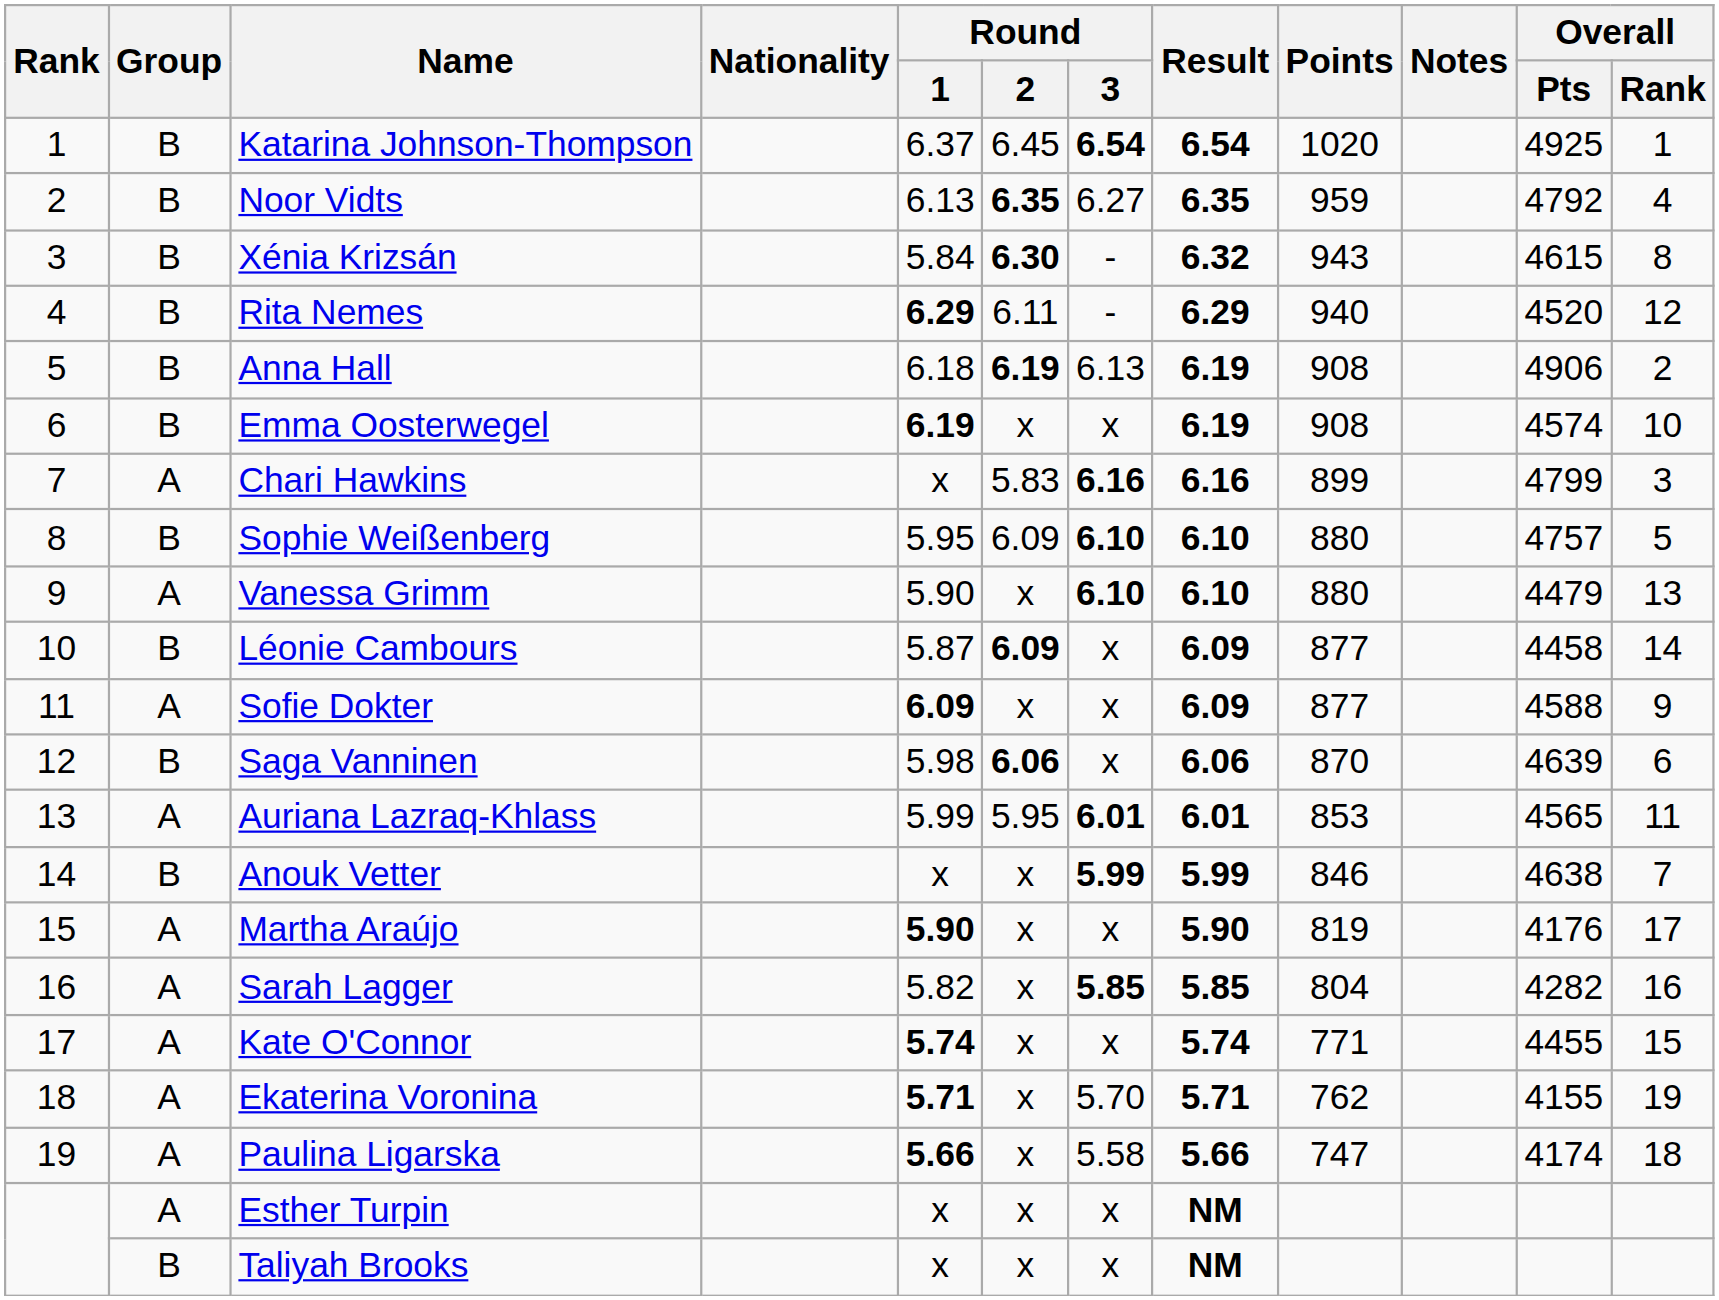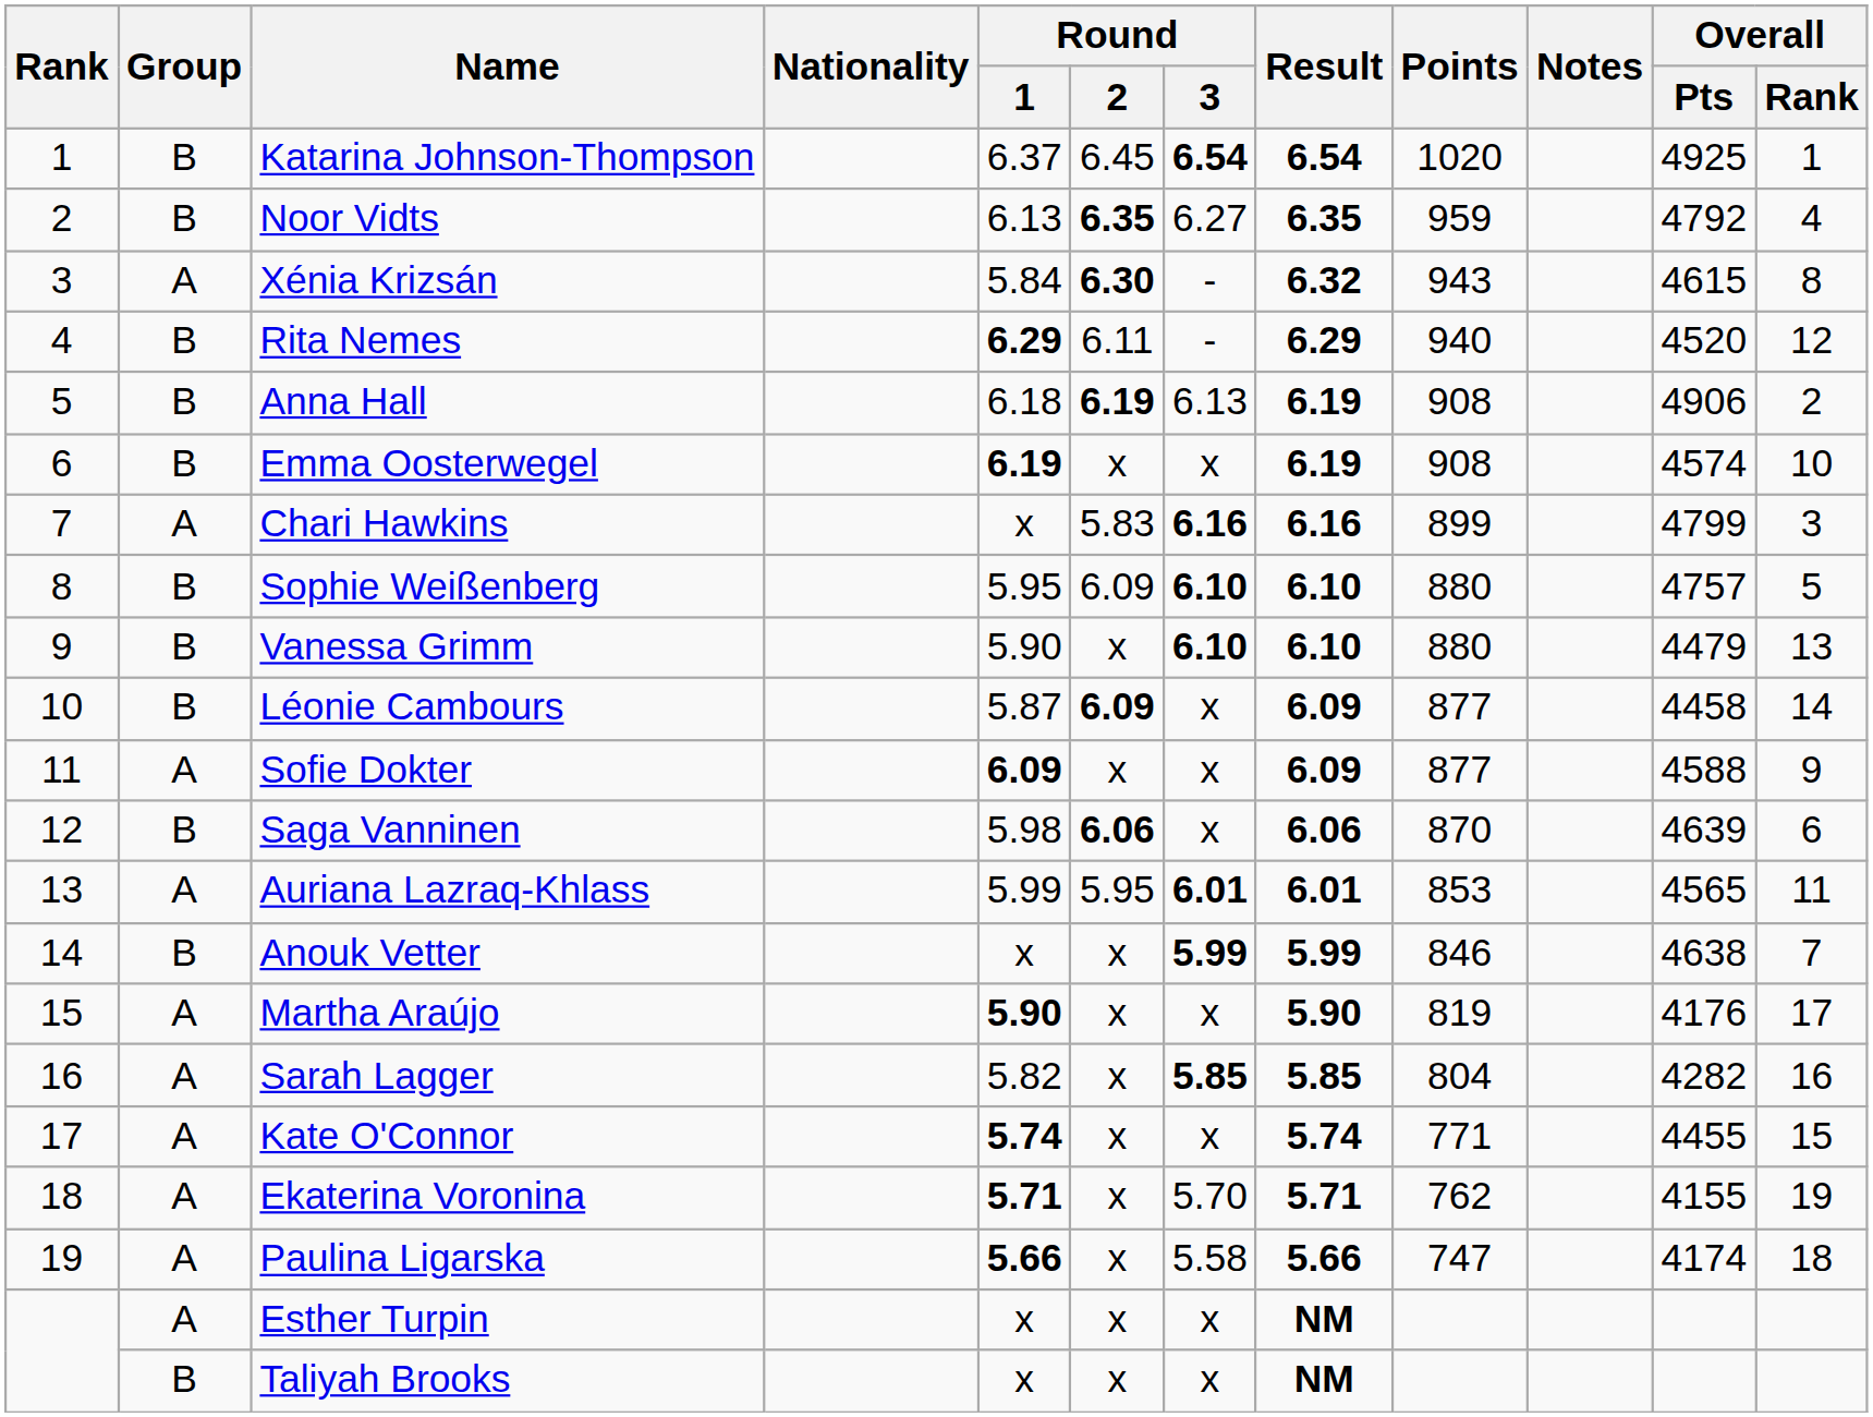 <table class="wikitable sortable" style="text-align:center">
 <tr>
 <th rowspan=2>Rank</th>
 <th rowspan=2>Group</th>
 <th rowspan=2>Name</th>
 <th rowspan=2>Nationality</th>
 <th colspan=3>Round</th>
 <th rowspan=2 data-sort-type="number">Result</th>
 <th rowspan=2>Points</th>
 <th rowspan=2>Notes</th>
 <th colspan=2>Overall</th>
 </tr>
 <tr>
 <th data-sort-type="number">1</th>
 <th data-sort-type="number">2</th>
 <th data-sort-type="number">3</th>
 <th>Pts</th>
 <th>Rank</th>
 </tr>
 <tr>
 <td>1</td>
 <td>B</td>
 <td align=left><a href='#'>Katarina Johnson-Thompson</a></td>
 <td align=left></td>
 <td>6.37</td>
 <td>6.45</td>
 <td><strong>6.54</strong></td>
 <td><strong>6.54</strong></td>
 <td>1020</td>
 <td></td>
 <td>4925</td>
 <td>1</td>
 </tr>
 <tr>
 <td>2</td>
 <td>B</td>
 <td align=left><a href='#'>Noor Vidts</a></td>
 <td align=left></td>
 <td>6.13</td>
 <td><strong>6.35</strong></td>
 <td>6.27</td>
 <td><strong>6.35</strong></td>
 <td>959</td>
 <td></td>
 <td>4792</td>
 <td>4</td>
 </tr>
 <tr>
 <td>3</td>
-<td>B</td>
+<td>A</td>
 <td align=left><a href='#'>Xénia Krizsán</a></td>
 <td align=left></td>
 <td>5.84</td>
 <td><strong>6.30</strong></td>
 <td>-</td>
 <td><strong>6.32</strong></td>
 <td>943</td>
 <td></td>
 <td>4615</td>
 <td>8</td>
 </tr>
 <tr>
 <td>4</td>
 <td>B</td>
 <td align=left><a href='#'>Rita Nemes</a></td>
 <td align=left></td>
 <td><strong>6.29</strong></td>
 <td>6.11</td>
 <td>-</td>
 <td><strong>6.29</strong></td>
 <td>940</td>
 <td></td>
 <td>4520</td>
 <td>12</td>
 </tr>
 <tr>
 <td>5</td>
 <td>B</td>
 <td align=left><a href='#'>Anna Hall</a></td>
 <td align=left></td>
 <td>6.18</td>
 <td><strong>6.19</strong></td>
 <td>6.13</td>
 <td><strong>6.19</strong></td>
 <td>908</td>
 <td></td>
 <td>4906</td>
 <td>2</td>
 </tr>
 <tr>
 <td>6</td>
 <td>B</td>
 <td align=left><a href='#'>Emma Oosterwegel</a></td>
 <td align=left></td>
 <td><strong>6.19</strong></td>
 <td>x</td>
 <td>x</td>
 <td><strong>6.19</strong></td>
 <td>908</td>
 <td></td>
 <td>4574</td>
 <td>10</td>
 </tr>
 <tr>
 <td>7</td>
 <td>A</td>
 <td align=left><a href='#'>Chari Hawkins</a></td>
 <td align=left></td>
 <td>x</td>
 <td>5.83</td>
 <td><strong>6.16</strong></td>
 <td><strong>6.16</strong></td>
 <td>899</td>
 <td></td>
 <td>4799</td>
 <td>3</td>
 </tr>
 <tr>
 <td>8</td>
 <td>B</td>
 <td align=left><a href='#'>Sophie Weißenberg</a></td>
 <td align=left></td>
 <td>5.95</td>
 <td>6.09</td>
 <td><strong>6.10</strong></td>
 <td><strong>6.10</strong></td>
 <td>880</td>
 <td></td>
 <td>4757</td>
 <td>5</td>
 </tr>
 <tr>
 <td>9</td>
-<td>A</td>
+<td>B</td>
 <td align=left><a href='#'>Vanessa Grimm</a></td>
 <td align=left></td>
 <td>5.90</td>
 <td>x</td>
 <td><strong>6.10</strong></td>
 <td><strong>6.10</strong></td>
 <td>880</td>
 <td></td>
 <td>4479</td>
 <td>13</td>
 </tr>
 <tr>
 <td>10</td>
 <td>B</td>
 <td align=left><a href='#'>Léonie Cambours</a></td>
 <td align=left></td>
 <td>5.87</td>
 <td><strong>6.09</strong></td>
 <td>x</td>
 <td><strong>6.09</strong></td>
 <td>877</td>
 <td></td>
 <td>4458</td>
 <td>14</td>
 </tr>
 <tr>
 <td>11</td>
 <td>A</td>
 <td align=left><a href='#'>Sofie Dokter</a></td>
 <td align=left></td>
 <td><strong>6.09</strong></td>
 <td>x</td>
 <td>x</td>
 <td><strong>6.09</strong></td>
 <td>877</td>
 <td></td>
 <td>4588</td>
 <td>9</td>
 </tr>
 <tr>
 <td>12</td>
 <td>B</td>
 <td align=left><a href='#'>Saga Vanninen</a></td>
 <td align=left></td>
 <td>5.98</td>
 <td><strong>6.06</strong></td>
 <td>x</td>
 <td><strong>6.06</strong></td>
 <td>870</td>
 <td></td>
 <td>4639</td>
 <td>6</td>
 </tr>
 <tr>
 <td>13</td>
 <td>A</td>
 <td align=left><a href='#'>Auriana Lazraq-Khlass</a></td>
 <td align=left></td>
 <td>5.99</td>
 <td>5.95</td>
 <td><strong>6.01</strong></td>
 <td><strong>6.01</strong></td>
 <td>853</td>
 <td></td>
 <td>4565</td>
 <td>11</td>
 </tr>
 <tr>
 <td>14</td>
 <td>B</td>
 <td align=left><a href='#'>Anouk Vetter</a></td>
 <td align=left></td>
 <td>x</td>
 <td>x</td>
 <td><strong>5.99</strong></td>
 <td><strong>5.99</strong></td>
 <td>846</td>
 <td></td>
 <td>4638</td>
 <td>7</td>
 </tr>
 <tr>
 <td>15</td>
 <td>A</td>
 <td align=left><a href='#'>Martha Araújo</a></td>
 <td align=left></td>
 <td><strong>5.90</strong></td>
 <td>x</td>
 <td>x</td>
 <td><strong>5.90</strong></td>
 <td>819</td>
 <td></td>
 <td>4176</td>
 <td>17</td>
 </tr>
 <tr>
 <td>16</td>
 <td>A</td>
 <td align=left><a href='#'>Sarah Lagger</a></td>
 <td align=left></td>
 <td>5.82</td>
 <td>x</td>
 <td><strong>5.85</strong></td>
 <td><strong>5.85</strong></td>
 <td>804</td>
 <td></td>
 <td>4282</td>
 <td>16</td>
 </tr>
 <tr>
 <td>17</td>
 <td>A</td>
 <td align=left><a href='#'>Kate O'Connor</a></td>
 <td align=left></td>
 <td><strong>5.74</strong></td>
 <td>x</td>
 <td>x</td>
 <td><strong>5.74</strong></td>
 <td>771</td>
 <td></td>
 <td>4455</td>
 <td>15</td>
 </tr>
 <tr>
 <td>18</td>
 <td>A</td>
 <td align=left><a href='#'>Ekaterina Voronina</a></td>
 <td align=left></td>
 <td><strong>5.71</strong></td>
 <td>x</td>
 <td>5.70</td>
 <td><strong>5.71</strong></td>
 <td>762</td>
 <td></td>
 <td>4155</td>
 <td>19</td>
 </tr>
 <tr>
 <td>19</td>
 <td>A</td>
 <td align=left><a href='#'>Paulina Ligarska</a></td>
 <td align=left></td>
 <td><strong>5.66</strong></td>
 <td>x</td>
 <td>5.58</td>
 <td><strong>5.66</strong></td>
 <td>747</td>
 <td></td>
 <td>4174</td>
 <td>18</td>
 </tr>
 <tr>
 <td rowspan=2></td>
 <td>A</td>
 <td align=left><a href='#'>Esther Turpin</a></td>
 <td align=left></td>
 <td>x</td>
 <td>x</td>
 <td>x</td>
 <td><strong>NM</strong></td>
 <td></td>
 <td></td>
 <td></td>
 <td></td>
 </tr>
 <tr>
 <td>B</td>
 <td align=left><a href='#'>Taliyah Brooks</a></td>
 <td align=left></td>
 <td>x</td>
 <td>x</td>
 <td>x</td>
 <td><strong>NM</strong></td>
 <td></td>
 <td></td>
 <td></td>
 <td></td>
 </tr>
 </table>
